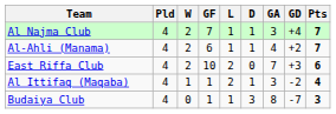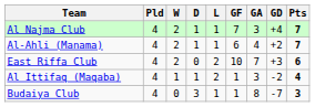 <table class="wikitable" style="text-align: center;">
 <tr>
 <th width="175">Team</th>
 <th width="20">Pld</th>
 <th width="20">W</th>
+<th width="20">D</th>
+<th width="20">L</th>
 <th width="20">GF</th>
-<th width="20">L</th>
-<th width="20">D</th>
 <th width="20">GA</th>
 <th width="20">GD</th>
 <th width="20">Pts</th>
 </tr>
 <tr bgcolor=#ccffcc>
 <td align=left> <a href='#'>Al Najma Club</a></td>
 <td>4</td>
 <td>2</td>
-<td>7</td>
 <td>1</td>
 <td>1</td>
+<td>7</td>
 <td>3</td>
 <td>+4</td>
 <td><strong>7</strong></td>
 </tr>
 <tr>
 <td align=left> <a href='#'>Al-Ahli (Manama)</a></td>
 <td>4</td>
 <td>2</td>
-<td>6</td>
 <td>1</td>
 <td>1</td>
+<td>6</td>
 <td>4</td>
 <td>+2</td>
 <td><strong>7</strong></td>
 </tr>
 <tr>
 <td align=left> <a href='#'>East Riffa Club</a></td>
 <td>4</td>
 <td>2</td>
+<td>0</td>
+<td>2</td>
 <td>10</td>
-<td>2</td>
-<td>0</td>
 <td>7</td>
 <td>+3</td>
 <td><strong>6</strong></td>
 </tr>
 <tr>
 <td align=left> <a href='#'>Al Ittifaq (Maqaba)</a></td>
 <td>4</td>
 <td>1</td>
 <td>1</td>
 <td>2</td>
 <td>1</td>
 <td>3</td>
 <td>-2</td>
 <td><strong>4</strong></td>
 </tr>
 <tr>
 <td align=left> <a href='#'>Budaiya Club</a></td>
 <td>4</td>
 <td>0</td>
+<td>3</td>
 <td>1</td>
 <td>1</td>
-<td>3</td>
 <td>8</td>
 <td>-7</td>
 <td><strong>3</strong></td>
 </tr>
 </table>
